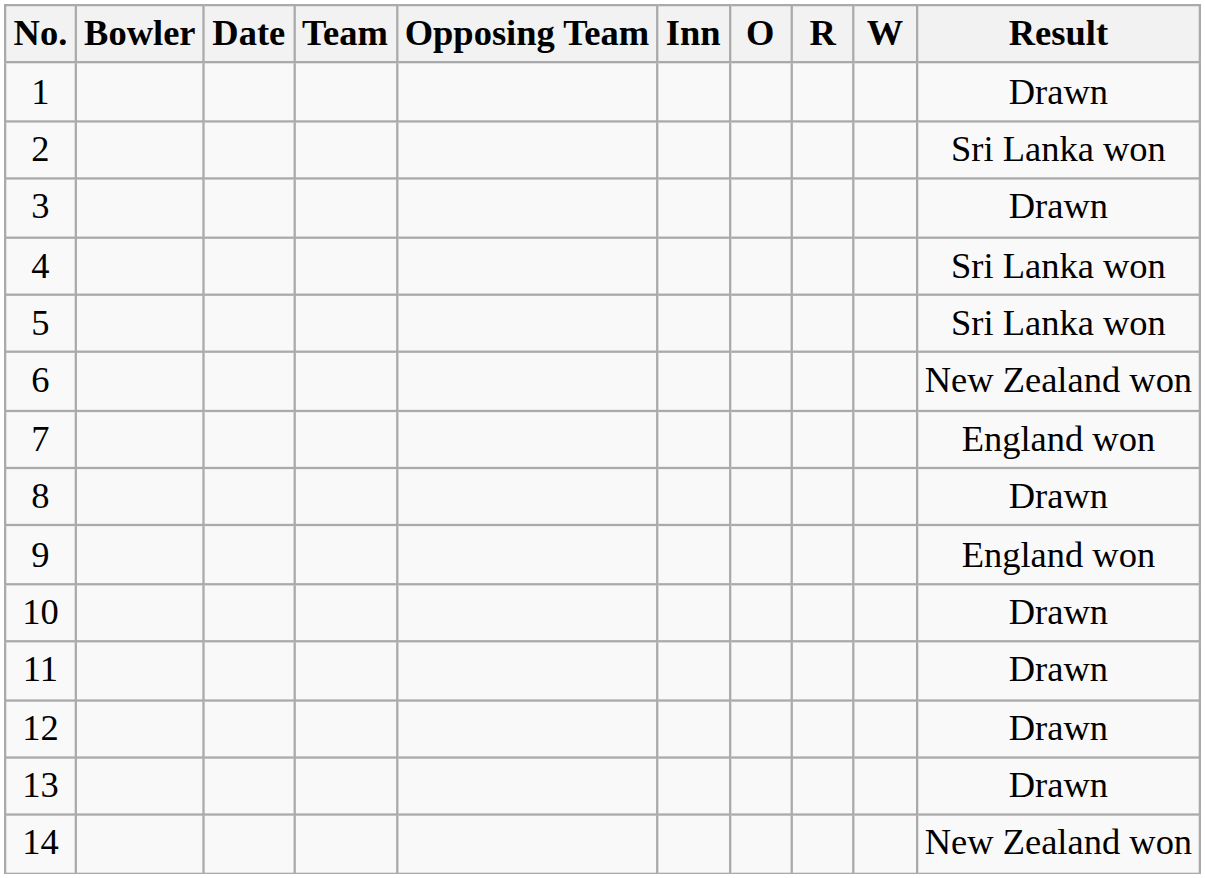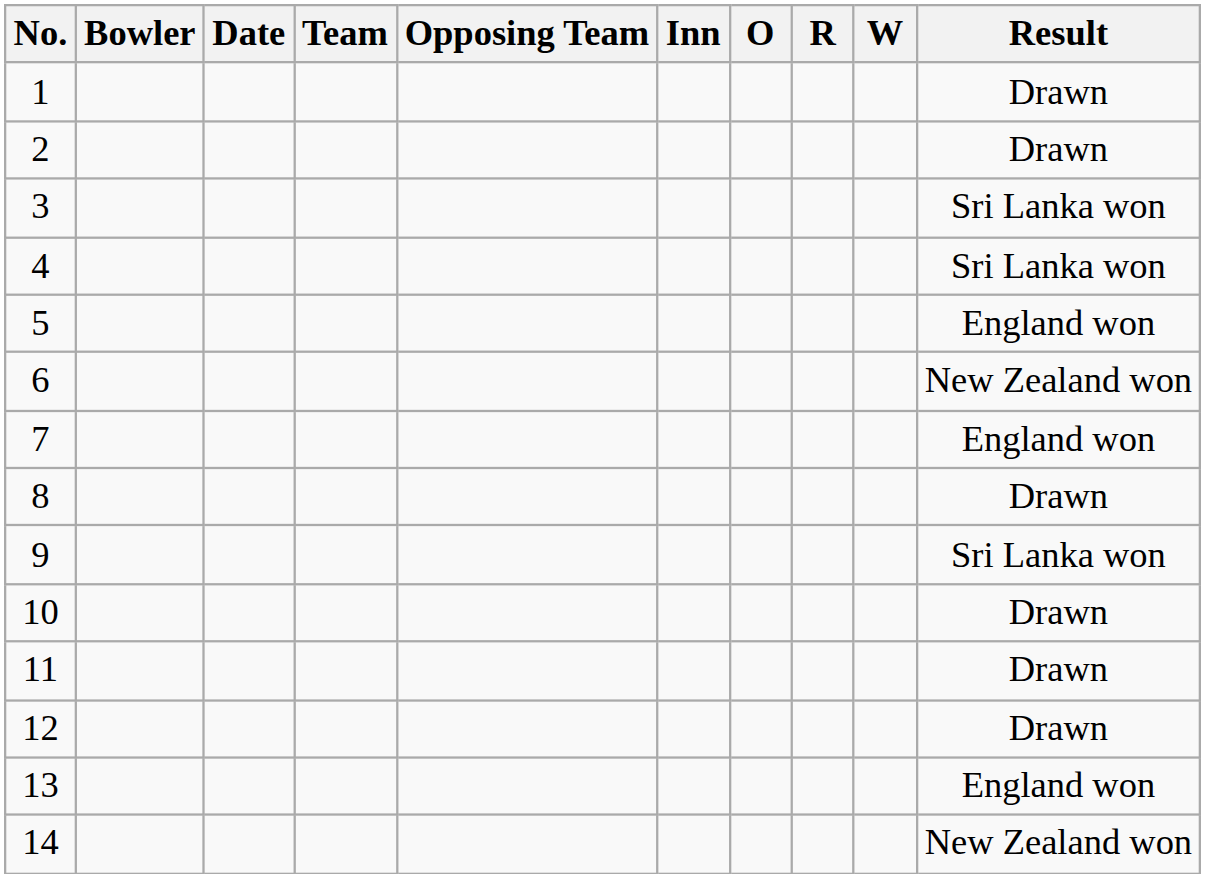 <table class="wikitable sortable">
 <tr align=center>
 <th>No.</th>
 <th>Bowler</th>
 <th>Date</th>
 <th>Team</th>
 <th>Opposing Team</th>
 <th scope="col" style="width:20px;">Inn</th>
 <th scope="col" style="width:20px;">O</th>
 <th scope="col" style="width:20px;">R</th>
 <th scope="col" style="width:20px;">W</th>
 <th>Result</th>
 </tr>
 <tr align=center>
 <td>1</td>
 <td></td>
 <td></td>
 <td></td>
 <td></td>
 <td></td>
 <td></td>
 <td></td>
 <td></td>
 <td>Drawn</td>
 </tr>
 <tr align=center>
 <td>2</td>
 <td></td>
 <td></td>
 <td></td>
 <td></td>
 <td></td>
 <td></td>
 <td></td>
 <td></td>
-<td>Sri Lanka won</td>
+<td>Drawn</td>
 </tr>
 <tr align=center>
 <td>3</td>
 <td></td>
 <td></td>
 <td></td>
 <td></td>
 <td></td>
 <td></td>
 <td></td>
 <td></td>
-<td>Drawn</td>
+<td>Sri Lanka won</td>
 </tr>
 <tr align=center>
 <td>4</td>
 <td></td>
 <td></td>
 <td></td>
 <td></td>
 <td></td>
 <td></td>
 <td></td>
 <td></td>
 <td>Sri Lanka won</td>
 </tr>
 <tr align=center>
 <td>5</td>
 <td></td>
 <td></td>
 <td></td>
 <td></td>
 <td></td>
 <td></td>
 <td></td>
 <td></td>
-<td>Sri Lanka won</td>
+<td>England won</td>
 </tr>
 <tr align=center>
 <td>6</td>
 <td></td>
 <td></td>
 <td></td>
 <td></td>
 <td></td>
 <td></td>
 <td></td>
 <td></td>
 <td>New Zealand won</td>
 </tr>
 <tr align=center>
 <td>7</td>
 <td></td>
 <td></td>
 <td></td>
 <td></td>
 <td></td>
 <td></td>
 <td></td>
 <td></td>
 <td>England won</td>
 </tr>
 <tr align=center>
 <td>8</td>
 <td></td>
 <td></td>
 <td></td>
 <td></td>
 <td></td>
 <td></td>
 <td></td>
 <td></td>
 <td>Drawn</td>
 </tr>
 <tr align=center>
 <td>9</td>
 <td></td>
 <td></td>
 <td></td>
 <td></td>
 <td></td>
 <td></td>
 <td></td>
 <td></td>
-<td>England won</td>
+<td>Sri Lanka won</td>
 </tr>
 <tr align=center>
 <td>10</td>
 <td></td>
 <td></td>
 <td></td>
 <td></td>
 <td></td>
 <td></td>
 <td></td>
 <td></td>
 <td>Drawn</td>
 </tr>
 <tr align=center>
 <td>11</td>
 <td></td>
 <td></td>
 <td></td>
 <td></td>
 <td></td>
 <td></td>
 <td></td>
 <td></td>
 <td>Drawn</td>
 </tr>
 <tr align=center>
 <td>12</td>
 <td></td>
 <td></td>
 <td></td>
 <td></td>
 <td></td>
 <td></td>
 <td></td>
 <td></td>
 <td>Drawn</td>
 </tr>
 <tr align=center>
 <td>13</td>
 <td></td>
 <td></td>
 <td></td>
 <td></td>
 <td></td>
 <td></td>
 <td></td>
 <td></td>
-<td>Drawn</td>
+<td>England won</td>
 </tr>
 <tr align=center>
 <td>14</td>
 <td></td>
 <td></td>
 <td></td>
 <td></td>
 <td></td>
 <td></td>
 <td></td>
 <td></td>
 <td>New Zealand won</td>
 </tr>
 </table>
